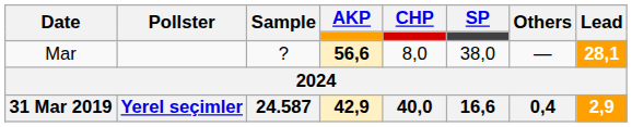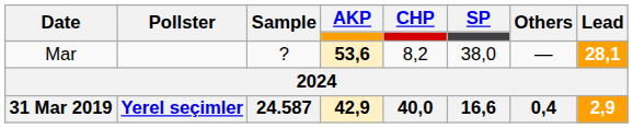 <table class="wikitable mw-collapsible" style="text-align:center; font-size:85%; line-height:14px;">
 <tr>
 <th rowspan="2">Date</th>
 <th rowspan="2">Pollster</th>
 <th rowspan="2">Sample</th>
 <th style="width:3em;"><a href='#'>AKP</a></th>
 <th style="width:3em;"><a href='#'>CHP</a></th>
 <th style="width:3em;"><a href='#'>SP</a></th>
 <th rowspan="2">Others</th>
 <th rowspan="2">Lead</th>
 </tr>
 <tr>
 <th style="background:#fda000;"></th>
 <th style="background:#d40000;"></th>
 <th style="background:#414042;"></th>
 </tr>
 <tr>
 <td>Mar</td>
 <td></td>
 <td>?</td>
-<td style="background:#FFF1C4"><strong>56,6</strong></td>
-<td>8,0</td>
+<td style="background:#FFF1C4"><strong>53,6</strong></td>
+<td>8,2</td>
 <td>38,0</td>
 <td>—</td>
 <th style="background:#fda000; color:white;">28,1</th>
 </tr>
 <tr>
 <th colspan="8">2024</th>
 </tr>
 <tr>
 <th>31 Mar 2019</th>
 <th><a href='#'>Yerel seçimler</a></th>
 <th>24.587</th>
 <th style="background:#FFF1C4">42,9</th>
 <th>40,0</th>
 <th>16,6</th>
 <th>0,4</th>
 <th style="background:#fda000; color:white;">2,9</th>
 </tr>
 </table>
